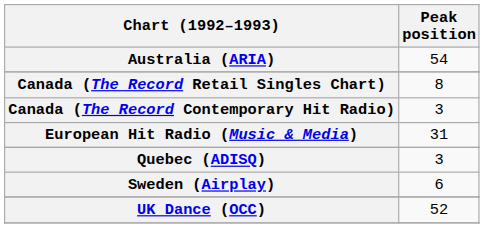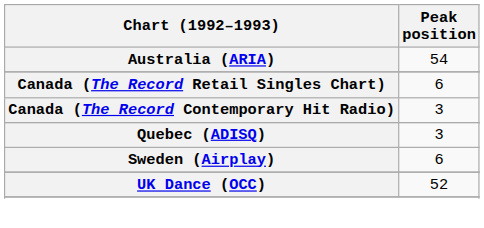 <table class="wikitable sortable plainrowheaders" style="text-align:center">
 <tr>
 <th scope="col">Chart (1992–1993)</th>
 <th scope="col">Peak<br>position</th>
 </tr>
 <tr>
 <th scope="row">Australia (<a href='#'>ARIA</a>)</th>
 <td>54</td>
 </tr>
 <tr>
 </tr>
 <tr>
 </tr>
 <tr>
 </tr>
 <tr>
 <th scope="row">Canada (<em><a href='#'>The Record</a></em> Retail Singles Chart)</th>
-<td>8</td>
+<td>6</td>
 </tr>
 <tr>
 <th scope="row">Canada (<em><a href='#'>The Record</a></em> Contemporary Hit Radio)</th>
 <td>3</td>
-</tr>
-<tr>
-<th scope="row">European Hit Radio (<em><a href='#'>Music & Media</a></em>)</th>
-<td>31</td>
 </tr>
 <tr>
 </tr>
 <tr>
 <th scope="row">Quebec (<a href='#'>ADISQ</a>)</th>
 <td>3</td>
 </tr>
 <tr>
 <th scope="row">Sweden (<a href='#'>Airplay</a>)</th>
 <td>6</td>
 </tr>
 <tr>
 </tr>
 <tr>
 <th scope="row"><a href='#'>UK Dance</a> (<a href='#'>OCC</a>)</th>
 <td>52</td>
 </tr>
 <tr>
 </tr>
 <tr>
 </tr>
 <tr>
 </tr>
 <tr>
 </tr>
 <tr>
 </tr>
 </table>
